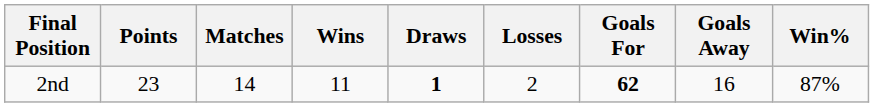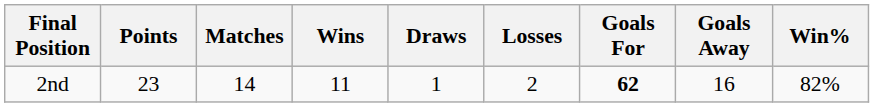 <table class="wikitable" style="font-size: 95%; text-align: center;">
 <tr>
 <th width=60>Final Position</th>
 <th width=60>Points</th>
 <th width=60>Matches</th>
 <th width=60>Wins</th>
 <th width=60>Draws</th>
 <th width=60>Losses</th>
 <th width=60>Goals For</th>
 <th width=60>Goals Away</th>
 <th width=60>Win%</th>
 </tr>
 <tr>
 <td>2nd</td>
 <td>23</td>
 <td>14</td>
 <td>11</td>
-<td><strong>1</strong></td>
+<td>1</td>
 <td>2</td>
 <td><strong>62</strong></td>
 <td>16</td>
-<td>87%</td>
+<td>82%</td>
 </tr>
 </table>
